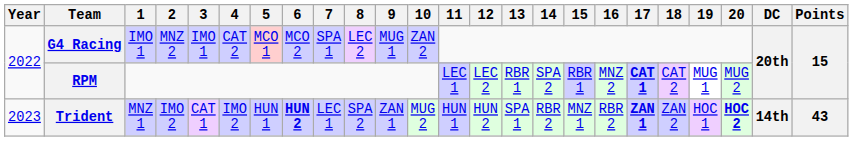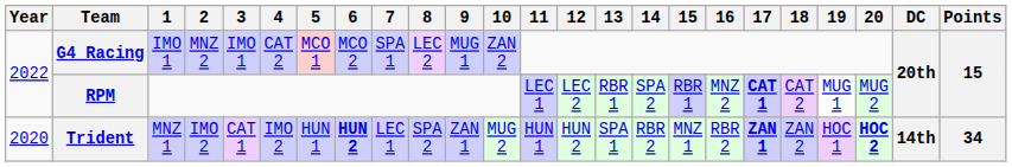 <table class="wikitable" style="text-align:center; font-size:85%">
 <tr>
 <th>Year</th>
 <th>Team</th>
 <th>1</th>
 <th>2</th>
 <th>3</th>
 <th>4</th>
 <th>5</th>
 <th>6</th>
 <th>7</th>
 <th>8</th>
 <th>9</th>
 <th>10</th>
 <th>11</th>
 <th>12</th>
 <th>13</th>
 <th>14</th>
 <th>15</th>
 <th>16</th>
 <th>17</th>
 <th>18</th>
 <th>19</th>
 <th>20</th>
 <th>DC</th>
 <th>Points</th>
 </tr>
 <tr>
 <td rowspan="2"><a href='#'>2022</a></td>
 <th nowrap><a href='#'>G4 Racing</a></th>
 <td style="background:#CFCFFF;"><a href='#'>IMO<br>1</a><br></td>
 <td style="background:#CFCFFF;"><a href='#'>MNZ<br>2</a><br></td>
 <td style="background:#CFCFFF;"><a href='#'>IMO<br>1</a><br></td>
 <td style="background:#CFCFFF;"><a href='#'>CAT<br>2</a><br></td>
 <td style="background:#FFCFCF;"><a href='#'>MCO<br>1</a><br></td>
 <td style="background:#CFCFFF;"><a href='#'>MCO<br>2</a><br></td>
 <td style="background:#CFCFFF;"><a href='#'>SPA<br>1</a><br></td>
 <td style="background:#EFCFFF;"><a href='#'>LEC<br>2</a><br></td>
 <td style="background:#CFCFFF;"><a href='#'>MUG<br>1</a><br></td>
 <td style="background:#CFCFFF;"><a href='#'>ZAN<br>2</a><br></td>
 <td colspan=10></td>
 <th rowspan="2">20th</th>
 <th rowspan="2">15</th>
 </tr>
 <tr>
 <th nowrap><a href='#'>RPM</a></th>
 <td colspan=10></td>
 <td style="background:#CFCFFF;"><a href='#'>LEC<br>1</a><br></td>
 <td style="background:#DFFFDF;"><a href='#'>LEC<br>2</a><br></td>
 <td style="background:#DFFFDF;"><a href='#'>RBR<br>1</a><br></td>
 <td style="background:#DFFFDF;"><a href='#'>SPA<br>2</a><br></td>
 <td style="background:#CFCFFF;"><a href='#'>RBR<br>1</a><br></td>
 <td style="background:#DFFFDF;"><a href='#'>MNZ<br>2</a><br></td>
 <td style="background:#CFCFFF;"><strong><a href='#'>CAT<br>1</a><br></strong></td>
 <td style="background:#EFCFFF;"><a href='#'>CAT<br>2</a><br></td>
 <td style="background:#FFFFFF;"><a href='#'>MUG<br>1</a><br></td>
 <td style="background:#DFFFDF;"><a href='#'>MUG<br>2</a><br></td>
 </tr>
 <tr>
-<td><a href='#'>2023</a></td>
+<td><a href='#'>2020</a></td>
 <th nowrap><a href='#'>Trident</a></th>
 <td style="background:#CFCFFF;"><a href='#'>MNZ<br>1</a><br></td>
 <td style="background:#CFCFFF;"><a href='#'>IMO<br>2</a><br></td>
 <td style="background:#EFCFFF;"><a href='#'>CAT<br>1</a><br></td>
 <td style="background:#CFCFFF;"><a href='#'>IMO<br>2</a><br></td>
 <td style="background:#CFCFFF;"><a href='#'>HUN<br>1</a><br></td>
 <td style="background:#CFCFFF;"><strong><a href='#'>HUN<br>2</a><br></strong></td>
 <td style="background:#CFCFFF;"><a href='#'>LEC<br>1</a><br></td>
 <td style="background:#CFCFFF;"><a href='#'>SPA<br>2</a><br></td>
 <td style="background:#CFCFFF;"><a href='#'>ZAN<br>1</a><br></td>
 <td style="background:#DFFFDF;"><a href='#'>MUG<br>2</a><br></td>
 <td style="background:#CFCFFF;"><a href='#'>HUN<br>1</a><br></td>
 <td style="background:#DFFFDF;"><a href='#'>HUN<br>2</a><br></td>
 <td style="background:#DFFFDF;"><a href='#'>SPA<br>1</a><br></td>
 <td style="background:#DFFFDF;"><a href='#'>RBR<br>2</a><br></td>
 <td style="background:#DFFFDF;"><a href='#'>MNZ<br>1</a><br></td>
 <td style="background:#DFFFDF;"><a href='#'>RBR<br>2</a><br></td>
 <td style="background:#CFCFFF;"><strong><a href='#'>ZAN<br>1</a><br></strong></td>
 <td style="background:#CFCFFF;"><a href='#'>ZAN<br>2</a><br></td>
 <td style="background:#EFCFFF;"><a href='#'>HOC<br>1</a><br></td>
 <td style="background:#DFFFDF;"><strong><a href='#'>HOC<br>2</a><br></strong></td>
 <th>14th</th>
-<th>43</th>
+<th>34</th>
 </tr>
 </table>
